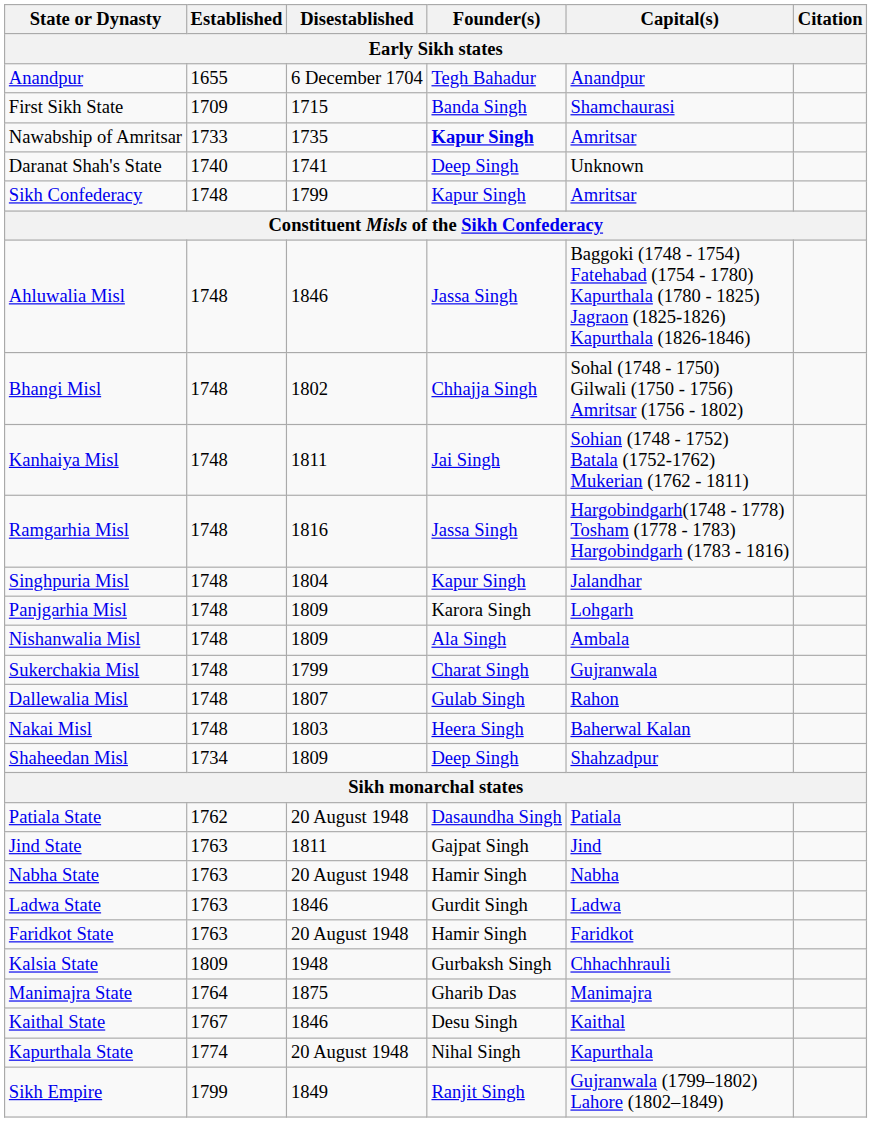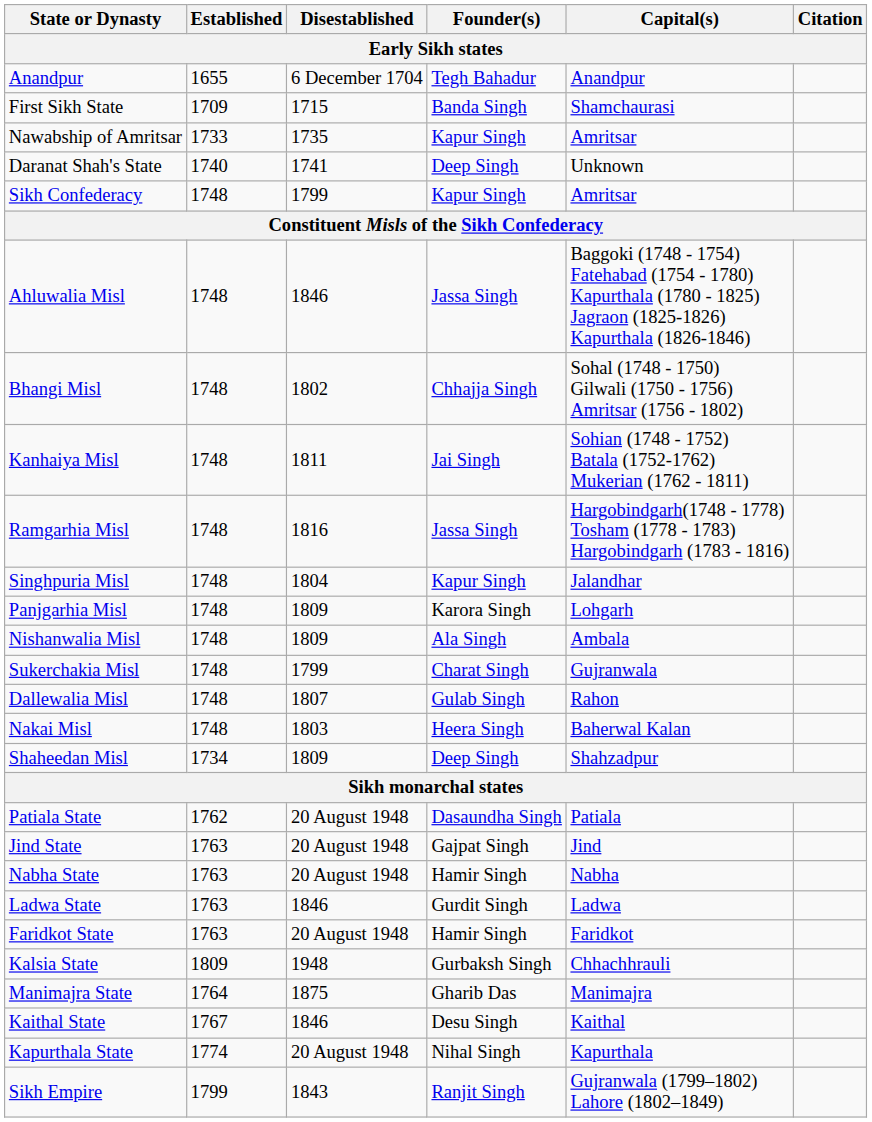 <table class="wikitable sortable static-row-numbers static-row-header-text">
 <tr>
 <th>State or Dynasty</th>
 <th>Established</th>
 <th>Disestablished</th>
 <th>Founder(s)</th>
 <th>Capital(s)</th>
 <th>Citation</th>
 </tr>
 <tr>
 <th colspan="6">Early Sikh states</th>
 </tr>
 <tr>
 <td><a href='#'>Anandpur</a></td>
 <td>1655</td>
 <td>6 December 1704</td>
 <td><a href='#'>Tegh Bahadur</a></td>
 <td><a href='#'>Anandpur</a></td>
 <td></td>
 </tr>
 <tr>
 <td>First Sikh State</td>
 <td>1709</td>
 <td>1715</td>
 <td><a href='#'>Banda Singh</a></td>
 <td><a href='#'>Shamchaurasi</a></td>
 <td></td>
 </tr>
 <tr>
 <td>Nawabship of Amritsar</td>
 <td>1733</td>
 <td>1735</td>
-<td><strong><a href='#'>Kapur Singh</a></strong></td>
+<td><a href='#'>Kapur Singh</a></td>
 <td><a href='#'>Amritsar</a></td>
 <td></td>
 </tr>
 <tr>
 <td>Daranat Shah's State</td>
 <td>1740</td>
 <td>1741</td>
 <td><a href='#'>Deep Singh</a></td>
 <td>Unknown</td>
 <td></td>
 </tr>
 <tr>
 <td><a href='#'>Sikh Confederacy</a></td>
 <td>1748</td>
 <td>1799</td>
 <td><a href='#'>Kapur Singh</a></td>
 <td><a href='#'>Amritsar</a></td>
 <td></td>
 </tr>
 <tr>
 <th colspan="6">Constituent <em>Misls</em> of the <a href='#'>Sikh Confederacy</a></th>
 </tr>
 <tr>
 <td><a href='#'>Ahluwalia Misl</a></td>
 <td>1748</td>
 <td>1846</td>
 <td><a href='#'>Jassa Singh</a></td>
 <td>Baggoki (1748 - 1754)<br><a href='#'>Fatehabad</a> (1754 - 1780)<br><a href='#'>Kapurthala</a> (1780 - 1825)<br><a href='#'>Jagraon</a> (1825-1826)<br><a href='#'>Kapurthala</a> (1826-1846)</td>
 <td></td>
 </tr>
 <tr>
 <td><a href='#'>Bhangi Misl</a></td>
 <td>1748</td>
 <td>1802</td>
 <td><a href='#'>Chhajja Singh</a></td>
 <td>Sohal (1748 - 1750)<br>Gilwali (1750 - 1756)<br><a href='#'>Amritsar</a> (1756 - 1802)</td>
 <td></td>
 </tr>
 <tr>
 <td><a href='#'>Kanhaiya Misl</a></td>
 <td>1748</td>
 <td>1811</td>
 <td><a href='#'>Jai Singh</a></td>
 <td><a href='#'>Sohian</a> (1748 - 1752)<br><a href='#'>Batala</a> (1752-1762)<br><a href='#'>Mukerian</a> (1762 - 1811)</td>
 <td></td>
 </tr>
 <tr>
 <td><a href='#'>Ramgarhia Misl</a></td>
 <td>1748</td>
 <td>1816</td>
 <td><a href='#'>Jassa Singh</a></td>
 <td><a href='#'>Hargobindgarh</a>(1748 - 1778)<br><a href='#'>Tosham</a> (1778 - 1783)<br><a href='#'>Hargobindgarh</a> (1783 - 1816)</td>
 <td></td>
 </tr>
 <tr>
 <td><a href='#'>Singhpuria Misl</a></td>
 <td>1748</td>
 <td>1804</td>
 <td><a href='#'>Kapur Singh</a></td>
 <td><a href='#'>Jalandhar</a></td>
 <td></td>
 </tr>
 <tr>
 <td><a href='#'>Panjgarhia Misl</a></td>
 <td>1748</td>
 <td>1809</td>
 <td>Karora Singh</td>
 <td><a href='#'>Lohgarh</a></td>
 <td></td>
 </tr>
 <tr>
 <td><a href='#'>Nishanwalia Misl</a></td>
 <td>1748</td>
 <td>1809</td>
 <td><a href='#'>Ala Singh</a></td>
 <td><a href='#'>Ambala</a></td>
 <td></td>
 </tr>
 <tr>
 <td><a href='#'>Sukerchakia Misl</a></td>
 <td>1748</td>
 <td>1799</td>
 <td><a href='#'>Charat Singh</a></td>
 <td><a href='#'>Gujranwala</a></td>
 <td></td>
 </tr>
 <tr>
 <td><a href='#'>Dallewalia Misl</a></td>
 <td>1748</td>
 <td>1807</td>
 <td><a href='#'>Gulab Singh</a></td>
 <td><a href='#'>Rahon</a></td>
 <td></td>
 </tr>
 <tr>
 <td><a href='#'>Nakai Misl</a></td>
 <td>1748</td>
 <td>1803</td>
 <td><a href='#'>Heera Singh</a></td>
 <td><a href='#'>Baherwal Kalan</a></td>
 <td></td>
 </tr>
 <tr>
 <td><a href='#'>Shaheedan Misl</a></td>
 <td>1734</td>
 <td>1809</td>
 <td><a href='#'>Deep Singh</a></td>
 <td><a href='#'>Shahzadpur</a></td>
 <td></td>
 </tr>
 <tr>
 <th colspan="6">Sikh monarchal states</th>
 </tr>
 <tr>
 <td><a href='#'>Patiala State</a></td>
 <td>1762</td>
 <td>20 August 1948</td>
 <td><a href='#'>Dasaundha Singh</a></td>
 <td><a href='#'>Patiala</a></td>
 <td></td>
 </tr>
 <tr>
 <td><a href='#'>Jind State</a></td>
 <td>1763</td>
-<td>1811</td>
+<td>20 August 1948</td>
 <td>Gajpat Singh</td>
 <td><a href='#'>Jind</a></td>
 <td></td>
 </tr>
 <tr>
 <td><a href='#'>Nabha State</a></td>
 <td>1763</td>
 <td>20 August 1948</td>
 <td>Hamir Singh</td>
 <td><a href='#'>Nabha</a></td>
 <td></td>
 </tr>
 <tr>
 <td><a href='#'>Ladwa State</a></td>
 <td>1763</td>
 <td>1846</td>
 <td>Gurdit Singh</td>
 <td><a href='#'>Ladwa</a></td>
 <td></td>
 </tr>
 <tr>
 <td><a href='#'>Faridkot State</a></td>
 <td>1763</td>
 <td>20 August 1948</td>
 <td>Hamir Singh</td>
 <td><a href='#'>Faridkot</a></td>
 <td></td>
 </tr>
 <tr>
 <td><a href='#'>Kalsia State</a></td>
 <td>1809</td>
 <td>1948</td>
 <td>Gurbaksh Singh</td>
 <td><a href='#'>Chhachhrauli</a></td>
 <td></td>
 </tr>
 <tr>
 <td><a href='#'>Manimajra State</a></td>
 <td>1764</td>
 <td>1875</td>
 <td>Gharib Das</td>
 <td><a href='#'>Manimajra</a></td>
 <td></td>
 </tr>
 <tr>
 <td><a href='#'>Kaithal State</a></td>
 <td>1767</td>
 <td>1846</td>
 <td>Desu Singh</td>
 <td><a href='#'>Kaithal</a></td>
 <td><strong></strong></td>
 </tr>
 <tr>
 <td><a href='#'>Kapurthala State</a></td>
 <td>1774</td>
 <td>20 August 1948</td>
 <td>Nihal Singh</td>
 <td><a href='#'>Kapurthala</a></td>
 <td></td>
 </tr>
 <tr>
 <td><a href='#'>Sikh Empire</a></td>
 <td>1799</td>
-<td>1849</td>
+<td>1843</td>
 <td><a href='#'>Ranjit Singh</a></td>
 <td><a href='#'>Gujranwala</a> (1799–1802)<br><a href='#'>Lahore</a> (1802–1849)</td>
 <td></td>
 </tr>
 </table>
